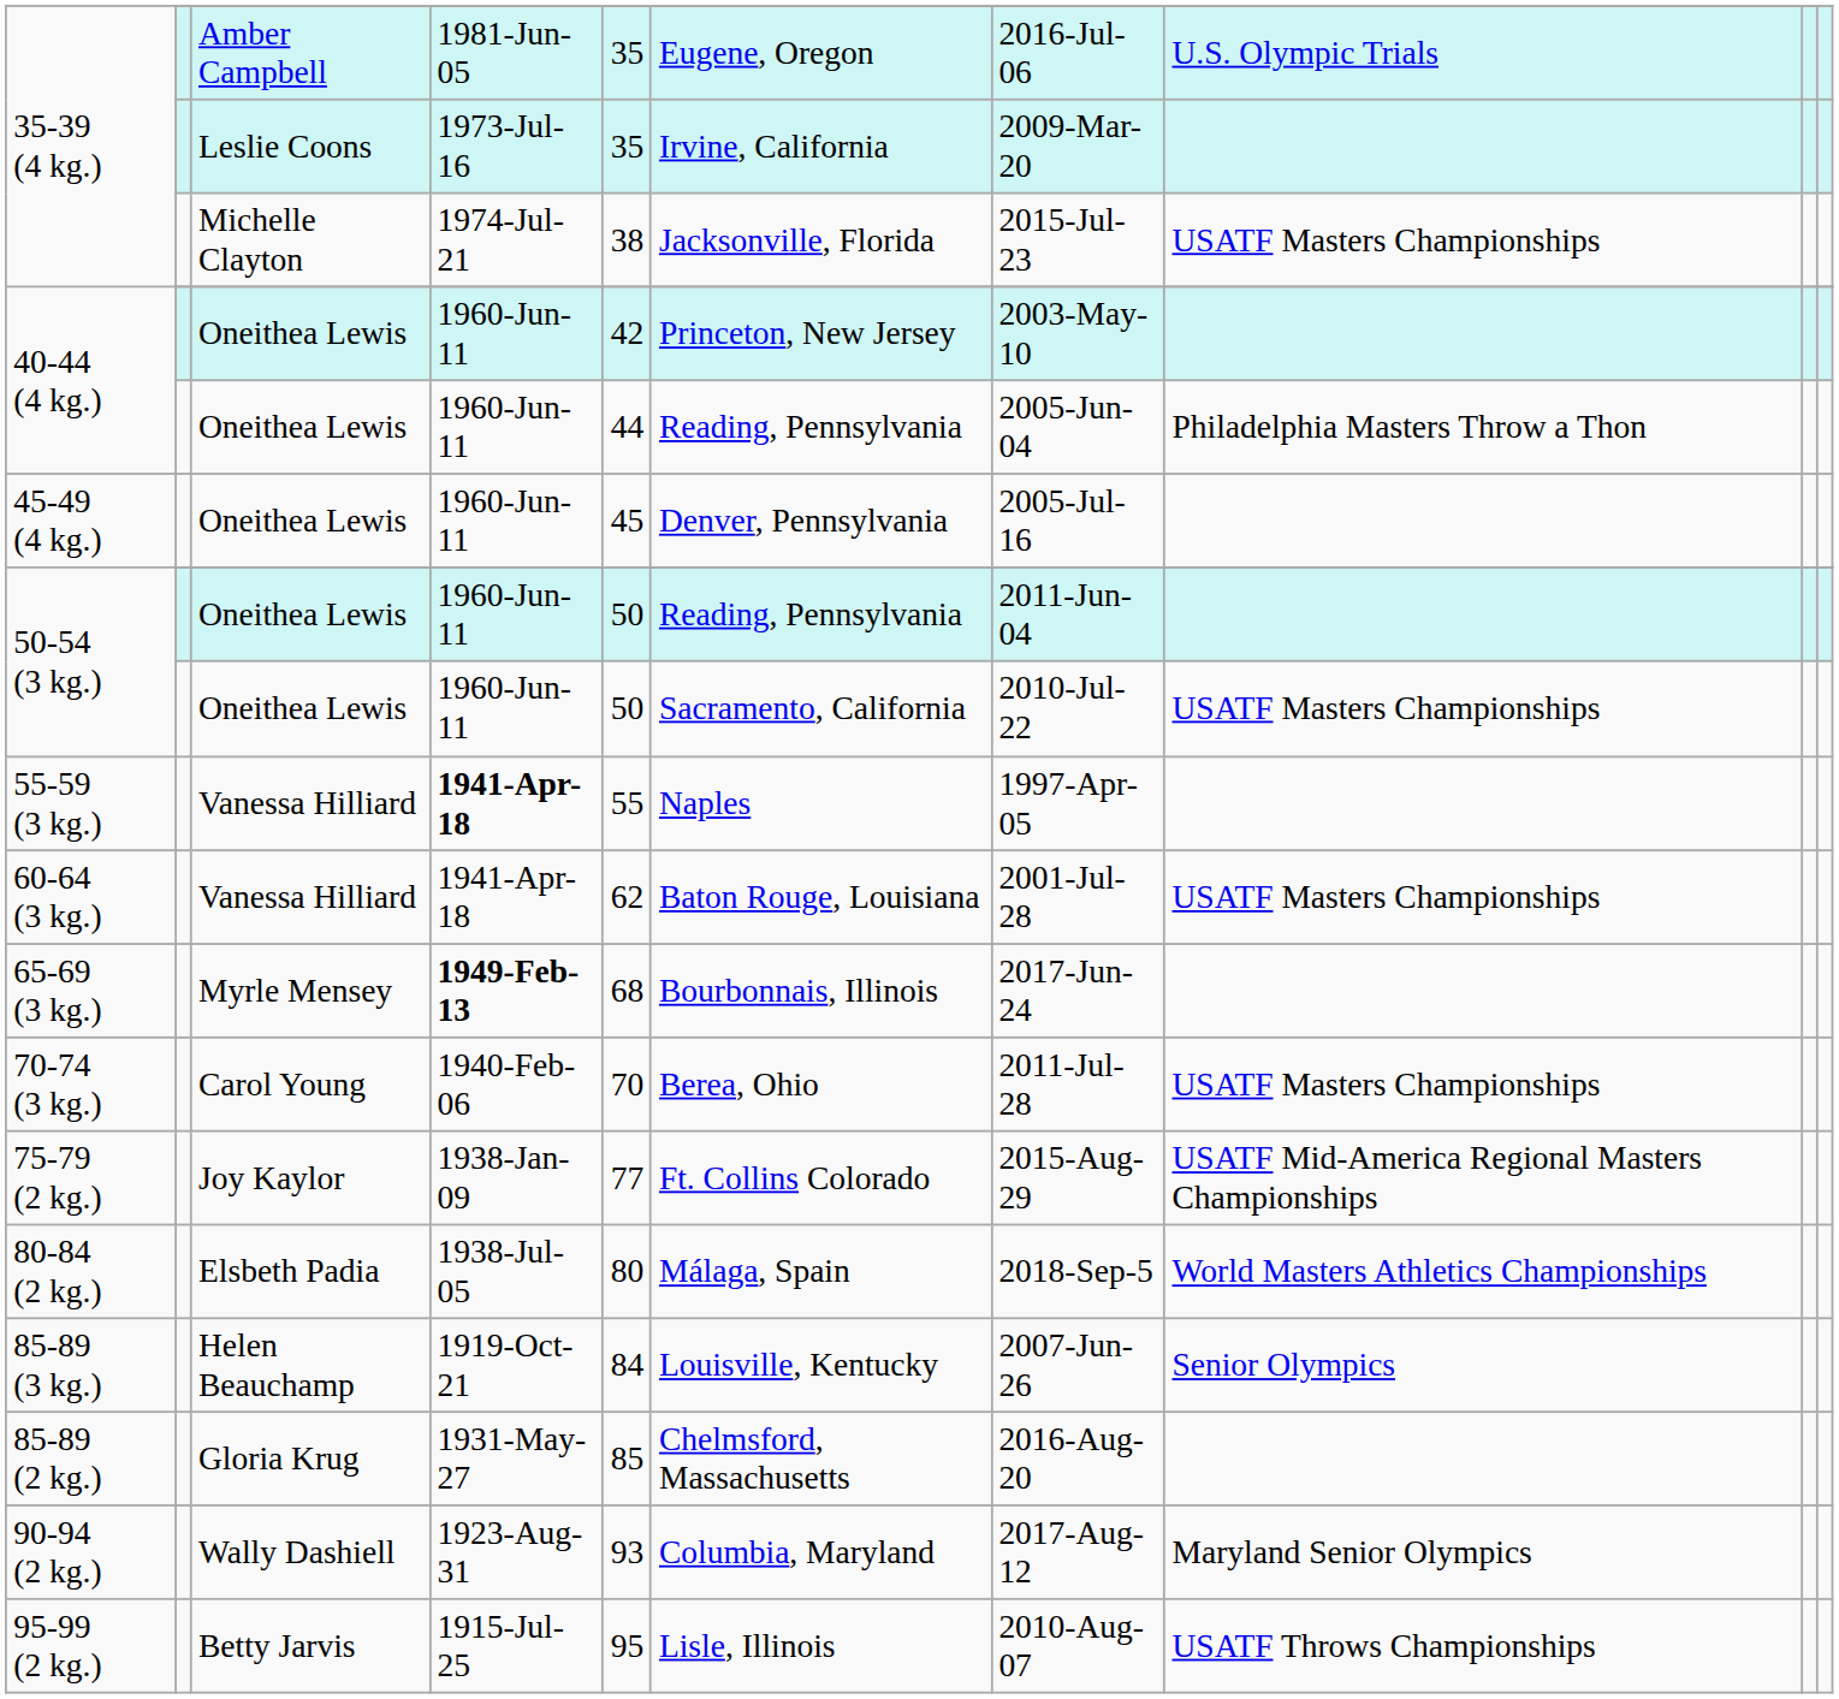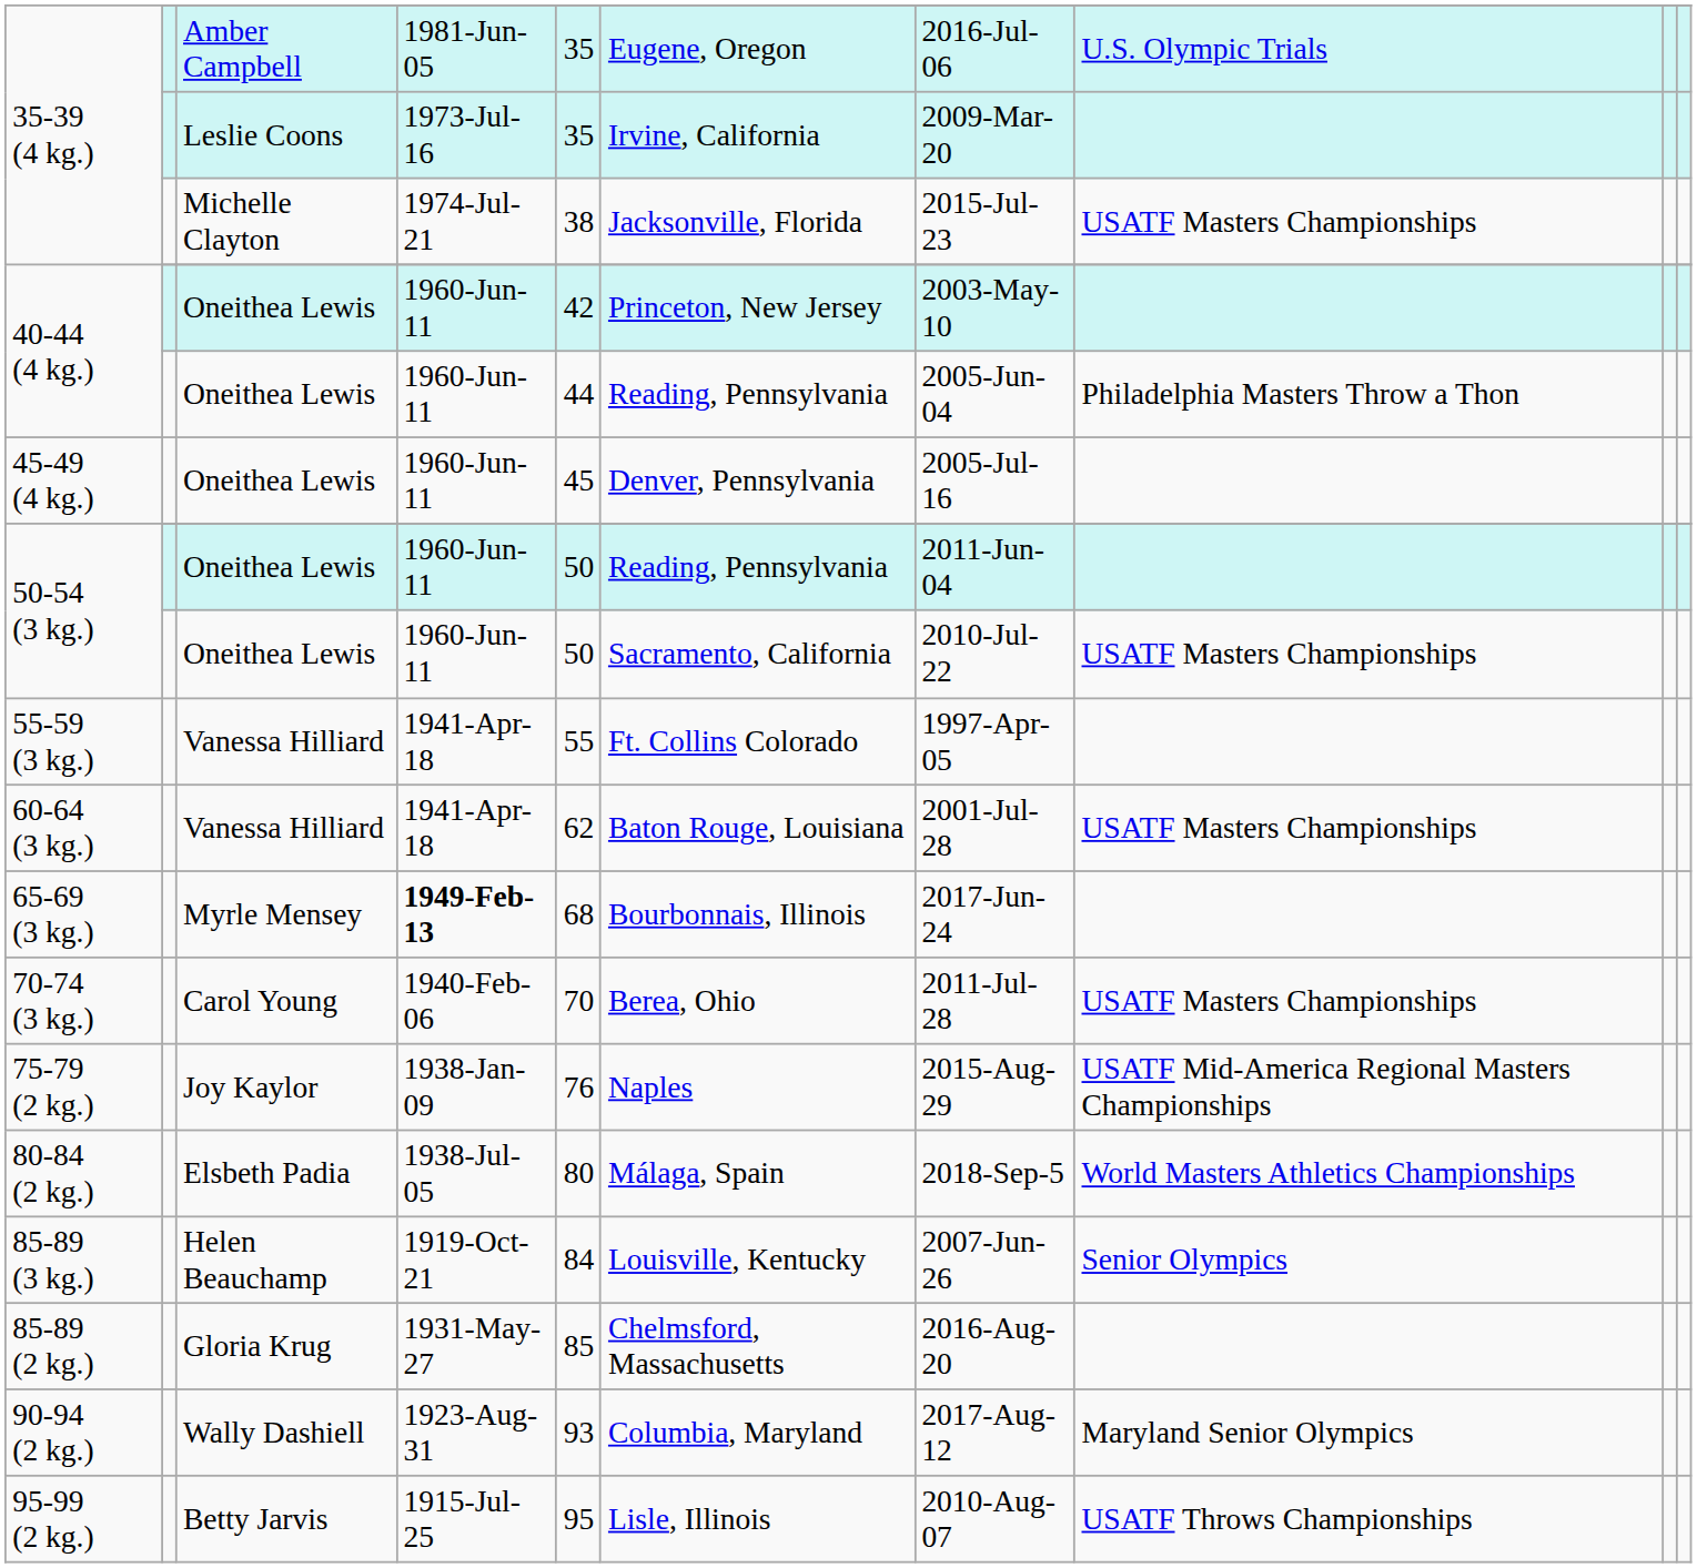 <table class="wikitable" style="font-size:95%; width: 95%">
 <tr>
 <td rowspan=4>35-39 (4 kg.)</td>
 </tr>
 <tr style="background:#cef6f5;">
 <td></td>
 <td><a href='#'>Amber Campbell</a></td>
 <td>1981-Jun-05</td>
 <td>35</td>
 <td><a href='#'>Eugene</a>, Oregon</td>
 <td>2016-Jul-06</td>
 <td><a href='#'>U.S. Olympic Trials</a></td>
 <td></td>
 <td></td>
 </tr>
 <tr style="background:#cef6f5;">
 <td></td>
 <td>Leslie Coons</td>
 <td>1973-Jul-16</td>
 <td>35</td>
 <td><a href='#'>Irvine</a>, California</td>
 <td>2009-Mar-20</td>
 <td></td>
 <td></td>
 <td></td>
 </tr>
 <tr>
 <td></td>
 <td>Michelle Clayton</td>
 <td>1974-Jul-21</td>
 <td>38</td>
 <td><a href='#'>Jacksonville</a>, Florida</td>
 <td>2015-Jul-23</td>
 <td><a href='#'>USATF</a> Masters Championships</td>
 <td></td>
 <td></td>
 </tr>
 <tr>
 <td rowspan=3>40-44 (4 kg.)</td>
 </tr>
 <tr style="background:#cef6f5;">
 <td></td>
 <td>Oneithea Lewis</td>
 <td>1960-Jun-11</td>
 <td>42</td>
 <td><a href='#'>Princeton</a>, New Jersey</td>
 <td>2003-May-10</td>
 <td></td>
 <td></td>
 <td></td>
 </tr>
 <tr>
 <td></td>
 <td>Oneithea Lewis</td>
 <td>1960-Jun-11</td>
 <td>44</td>
 <td><a href='#'>Reading</a>, Pennsylvania</td>
 <td>2005-Jun-04</td>
 <td>Philadelphia Masters Throw a Thon</td>
 <td></td>
 <td></td>
 </tr>
 <tr>
 <td>45-49 (4 kg.)</td>
 <td></td>
 <td>Oneithea Lewis</td>
 <td>1960-Jun-11</td>
 <td>45</td>
 <td><a href='#'>Denver</a>, Pennsylvania</td>
 <td>2005-Jul-16</td>
 <td></td>
 <td></td>
 <td></td>
 </tr>
 <tr>
 <td rowspan=3>50-54 (3 kg.)</td>
 </tr>
 <tr style="background:#cef6f5;">
 <td></td>
 <td>Oneithea Lewis</td>
 <td>1960-Jun-11</td>
 <td>50</td>
 <td><a href='#'>Reading</a>, Pennsylvania</td>
 <td>2011-Jun-04</td>
 <td></td>
 <td></td>
 <td></td>
 </tr>
 <tr>
 <td></td>
 <td>Oneithea Lewis</td>
 <td>1960-Jun-11</td>
 <td>50</td>
 <td><a href='#'>Sacramento</a>, California</td>
 <td>2010-Jul-22</td>
 <td><a href='#'>USATF</a> Masters Championships</td>
 <td></td>
 <td></td>
 </tr>
 <tr>
 <td>55-59 (3 kg.)</td>
 <td></td>
 <td>Vanessa Hilliard</td>
-<td><strong>1941-Apr-18</strong></td>
+<td>1941-Apr-18</td>
 <td>55</td>
-<td><a href='#'>Naples</a></td>
+<td><a href='#'>Ft. Collins</a> Colorado</td>
 <td>1997-Apr-05</td>
 <td></td>
 <td></td>
 <td></td>
 </tr>
 <tr>
 <td>60-64 (3 kg.)</td>
 <td></td>
 <td>Vanessa Hilliard</td>
 <td>1941-Apr-18</td>
 <td>62</td>
 <td><a href='#'>Baton Rouge</a>, Louisiana</td>
 <td>2001-Jul-28</td>
 <td><a href='#'>USATF</a> Masters Championships</td>
 <td></td>
 <td></td>
 </tr>
 <tr>
 <td>65-69 (3 kg.)</td>
 <td></td>
 <td>Myrle Mensey</td>
 <td><strong>1949-Feb-13</strong></td>
 <td>68</td>
 <td><a href='#'>Bourbonnais</a>, Illinois</td>
 <td>2017-Jun-24</td>
 <td></td>
 <td></td>
 <td></td>
 </tr>
 <tr>
 <td>70-74 (3 kg.)</td>
 <td></td>
 <td>Carol Young</td>
 <td>1940-Feb-06</td>
 <td>70</td>
 <td><a href='#'>Berea</a>, Ohio</td>
 <td>2011-Jul-28</td>
 <td><a href='#'>USATF</a> Masters Championships</td>
 <td></td>
 <td></td>
 </tr>
 <tr>
 <td>75-79 (2 kg.)</td>
 <td> </td>
 <td>Joy Kaylor</td>
 <td>1938-Jan-09</td>
-<td>77</td>
-<td><a href='#'>Ft. Collins</a> Colorado</td>
+<td>76</td>
+<td><a href='#'>Naples</a></td>
 <td>2015-Aug-29</td>
 <td><a href='#'>USATF</a> Mid-America Regional Masters Championships</td>
 <td></td>
 <td></td>
 </tr>
 <tr>
 <td>80-84 (2 kg.)</td>
 <td></td>
 <td>Elsbeth Padia</td>
 <td>1938-Jul-05</td>
 <td>80</td>
 <td><a href='#'>Málaga</a>, Spain</td>
 <td>2018-Sep-5</td>
 <td><a href='#'>World Masters Athletics Championships</a></td>
 <td></td>
 <td></td>
 </tr>
 <tr>
 <td>85-89 (3 kg.)</td>
 <td></td>
 <td>Helen Beauchamp</td>
 <td>1919-Oct-21</td>
 <td>84</td>
 <td><a href='#'>Louisville</a>, Kentucky</td>
 <td>2007-Jun-26</td>
 <td><a href='#'>Senior Olympics</a></td>
 <td></td>
 <td></td>
 </tr>
 <tr>
 <td>85-89 (2 kg.)</td>
 <td></td>
 <td>Gloria Krug</td>
 <td>1931-May-27</td>
 <td>85</td>
 <td><a href='#'>Chelmsford</a>, Massachusetts</td>
 <td>2016-Aug-20</td>
 <td></td>
 <td></td>
 <td></td>
 </tr>
 <tr>
 <td>90-94 (2 kg.)</td>
 <td></td>
 <td>Wally Dashiell</td>
 <td>1923-Aug-31</td>
 <td>93</td>
 <td><a href='#'>Columbia</a>, Maryland</td>
 <td>2017-Aug-12</td>
 <td>Maryland Senior Olympics</td>
 <td></td>
 <td></td>
 </tr>
 <tr>
 <td>95-99 (2 kg.)</td>
 <td></td>
 <td>Betty Jarvis</td>
 <td>1915-Jul-25</td>
 <td>95</td>
 <td><a href='#'>Lisle</a>, Illinois</td>
 <td>2010-Aug-07</td>
 <td><a href='#'>USATF</a> Throws Championships</td>
 <td></td>
 <td></td>
 </tr>
 </table>
